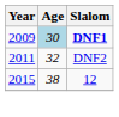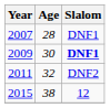 <table class=wikitable style="text-align:center">
 <tr>
 <th>Year</th>
 <th>Age</th>
 <th>Slalom</th>
 </tr>
 <tr>
+<td><a href='#'>2007</a></td>
+<td><em>28</em></td>
+<td><a href='#'>DNF1</a></td>
+</tr>
+<tr>
 <td><a href='#'>2009</a></td>
-<td style="background: lightblue;"><em>30</em></td>
+<td><em>30</em></td>
 <td><strong><a href='#'>DNF1</a></strong></td>
 </tr>
 <tr>
 <td><a href='#'>2011</a></td>
 <td><em>32</em></td>
 <td><a href='#'>DNF2</a></td>
 </tr>
 <tr>
 <td><a href='#'>2015</a></td>
 <td><em>38</em></td>
 <td><a href='#'>12</a></td>
 </tr>
 <tr>
 </tr>
 </table>
